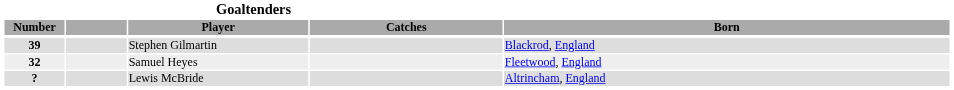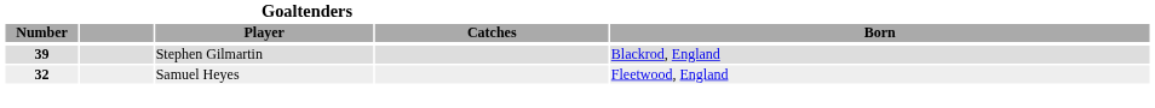 <table width=100%}>
 <tr>
 <th colspan=4><big>Goaltenders</big></th>
 </tr>
 <tr bgcolor="#aaaaaa">
 <th width=5%>Number</th>
 <th width=5%></th>
 <th width=15%>Player</th>
 <th width=16%>Catches</th>
 <th width=37%>Born</th>
 </tr>
 <tr>
 </tr>
 <tr bgcolor="#dddddd">
 <td align=center><strong>39</strong></td>
 <td align=center></td>
 <td>Stephen Gilmartin</td>
 <td></td>
 <td><a href='#'>Blackrod</a>, <a href='#'>England</a></td>
 </tr>
 <tr bgcolor="#eeeeee">
 <td align=center><strong>32</strong></td>
 <td align=center></td>
 <td>Samuel Heyes</td>
 <td></td>
 <td><a href='#'>Fleetwood</a>, <a href='#'>England</a></td>
 </tr>
-<tr bgcolor="#dddddd">
-<td align=center><strong>?</strong></td>
-<td align=center></td>
-<td>Lewis McBride</td>
-<td></td>
-<td><a href='#'>Altrincham</a>, <a href='#'>England</a></td>
-</tr>
 </table>
